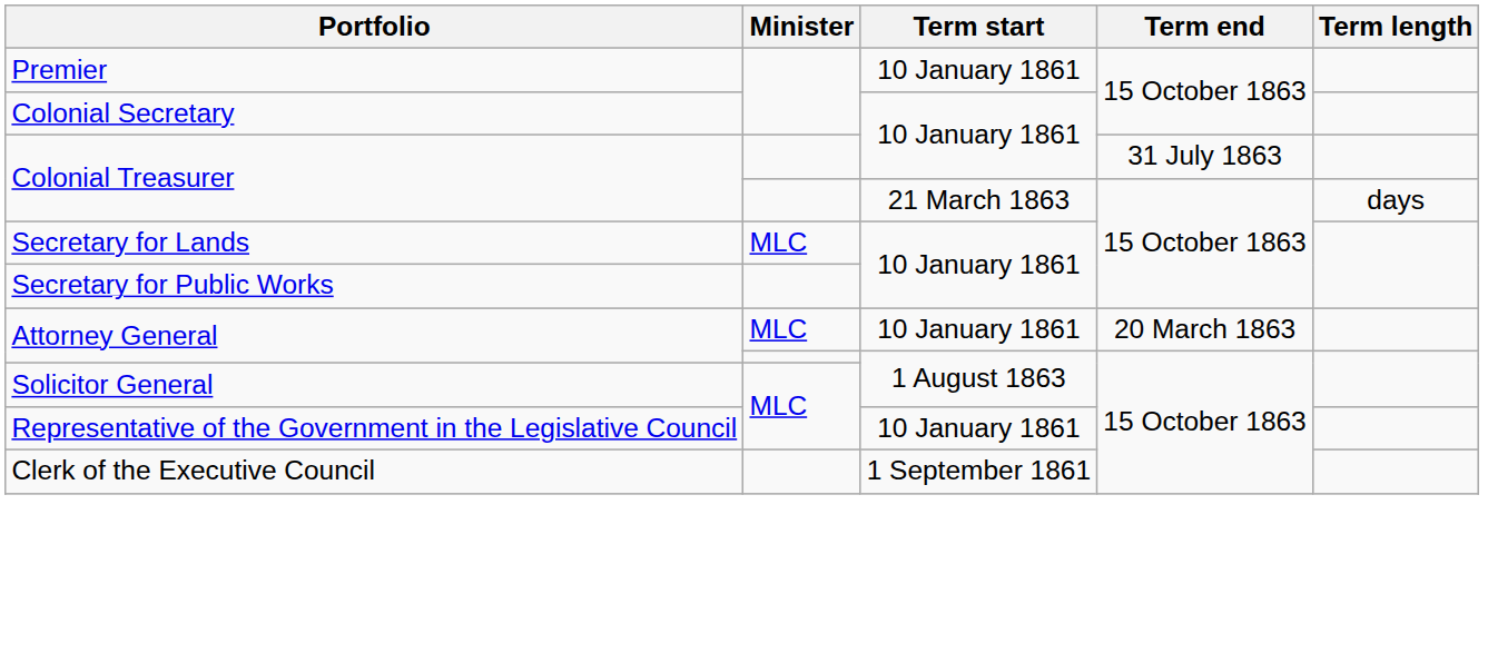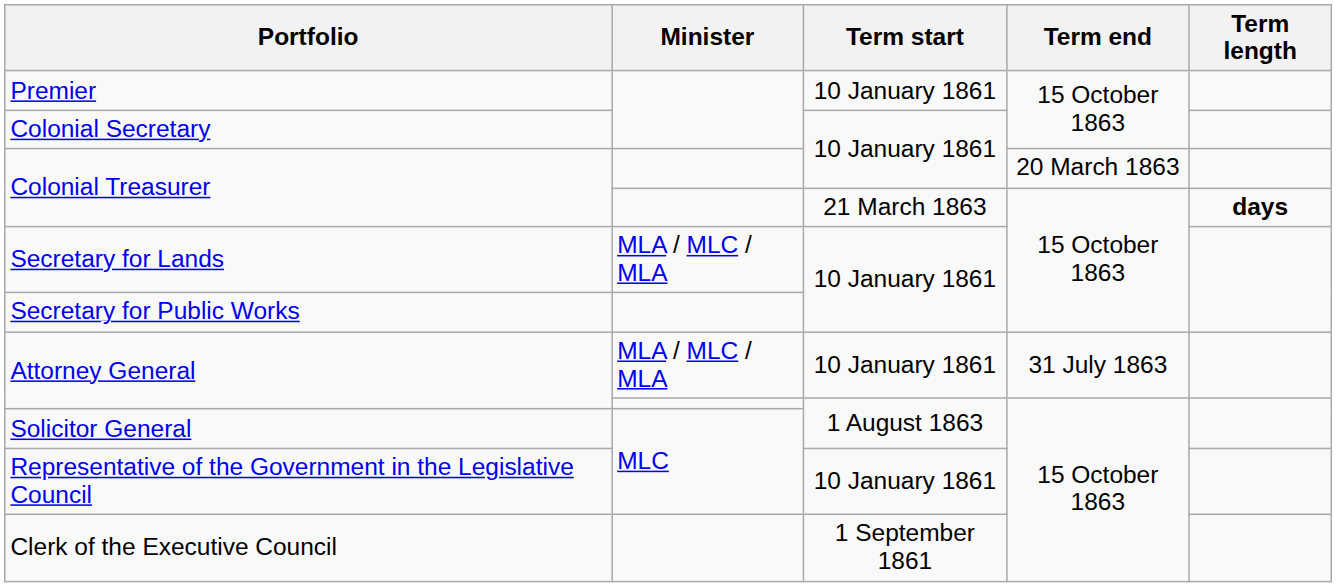 <table class="wikitable sortable">
 <tr>
 <th>Portfolio</th>
 <th>Minister</th>
 <th>Term start</th>
 <th>Term end</th>
 <th>Term length</th>
 </tr>
 <tr>
 <td><a href='#'>Premier</a></td>
 <td rowspan="2"></td>
 <td align="center">10 January 1861</td>
 <td rowspan="2" align="center">15 October 1863</td>
 <td align="center"></td>
 </tr>
 <tr>
 <td><a href='#'>Colonial Secretary</a><br></td>
 <td rowspan="2" align="center">10 January 1861</td>
 <td align="center"></td>
 </tr>
 <tr>
 <td rowspan="2"><a href='#'>Colonial Treasurer</a></td>
 <td></td>
-<td align="center">31 July 1863</td>
+<td align="center">20 March 1863</td>
 <td align="center"></td>
 </tr>
 <tr>
 <td></td>
 <td align="center">21 March 1863</td>
 <td rowspan="3" align="center">15 October 1863</td>
-<td align="center"> days</td>
+<td align="center"><strong> days</strong></td>
 </tr>
 <tr>
 <td><a href='#'>Secretary for Lands</a></td>
-<td> <a href='#'>MLC</a></td>
+<td> <a href='#'>MLA</a> / <a href='#'>MLC</a> / <a href='#'>MLA</a></td>
 <td rowspan="2" align="center">10 January 1861</td>
 <td rowspan="2" align="center"></td>
 </tr>
 <tr>
 <td><a href='#'>Secretary for Public Works</a></td>
 <td></td>
 </tr>
 <tr>
 <td rowspan="2"><a href='#'>Attorney General</a></td>
-<td> <a href='#'>MLC</a></td>
+<td> <a href='#'>MLA</a> / <a href='#'>MLC</a> / <a href='#'>MLA</a></td>
 <td align="center">10 January 1861</td>
-<td align="center">20 March 1863</td>
+<td align="center">31 July 1863</td>
 <td align="center"></td>
 </tr>
 <tr>
 <td> </td>
 <td rowspan="2" align="center">1 August 1863</td>
 <td rowspan="4" align="center">15 October 1863</td>
 <td rowspan="2" align="center"></td>
 </tr>
 <tr>
 <td><a href='#'>Solicitor General</a></td>
 <td rowspan="2"> <a href='#'>MLC</a></td>
 </tr>
 <tr>
 <td><a href='#'>Representative of the Government in the Legislative Council</a></td>
 <td align="center">10 January 1861</td>
 <td align="center"></td>
 </tr>
 <tr>
 <td>Clerk of the Executive Council</td>
 <td></td>
 <td align="center">1 September 1861</td>
 <td align="center"></td>
 </tr>
 </table>
